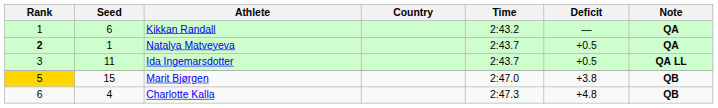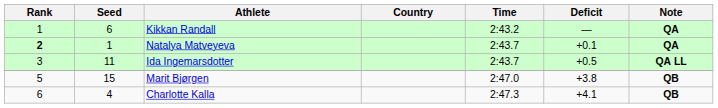 <table class="wikitable sortable" style="text-align:center" width=55%>
 <tr>
 <th>Rank</th>
 <th>Seed</th>
 <th>Athlete</th>
 <th>Country</th>
 <th>Time</th>
 <th>Deficit</th>
 <th>Note</th>
 </tr>
 <tr bgcolor=ccffcc>
 <td>1</td>
 <td>6</td>
 <td align=left><a href='#'>Kikkan Randall</a></td>
 <td align=left></td>
 <td>2:43.2</td>
 <td>—</td>
 <td><strong>QA</strong></td>
 </tr>
 <tr bgcolor=ccffcc>
 <td><strong>2</strong></td>
 <td>1</td>
 <td align=left><a href='#'>Natalya Matveyeva</a></td>
 <td align=left></td>
 <td>2:43.7</td>
-<td>+0.5</td>
+<td>+0.1</td>
 <td><strong>QA</strong></td>
 </tr>
 <tr bgcolor=ccffcc>
 <td>3</td>
 <td>11</td>
 <td align=left><a href='#'>Ida Ingemarsdotter</a></td>
 <td align=left></td>
 <td>2:43.7</td>
 <td>+0.5</td>
 <td><strong>QA</strong> <strong>LL</strong></td>
 </tr>
 <tr>
 </tr>
 <tr 4 || 20 || align=left|>
 </tr>
 <tr>
-<td style="background: gold;">5</td>
+<td>5</td>
 <td>15</td>
 <td align=left><a href='#'>Marit Bjørgen</a></td>
 <td align=left></td>
 <td>2:47.0</td>
 <td>+3.8</td>
 <td><strong>QB</strong></td>
 </tr>
 <tr>
 <td>6</td>
 <td>4</td>
 <td align=left><a href='#'>Charlotte Kalla</a></td>
 <td align=left></td>
 <td>2:47.3</td>
-<td>+4.8</td>
+<td>+4.1</td>
 <td><strong>QB</strong></td>
 </tr>
 </table>
